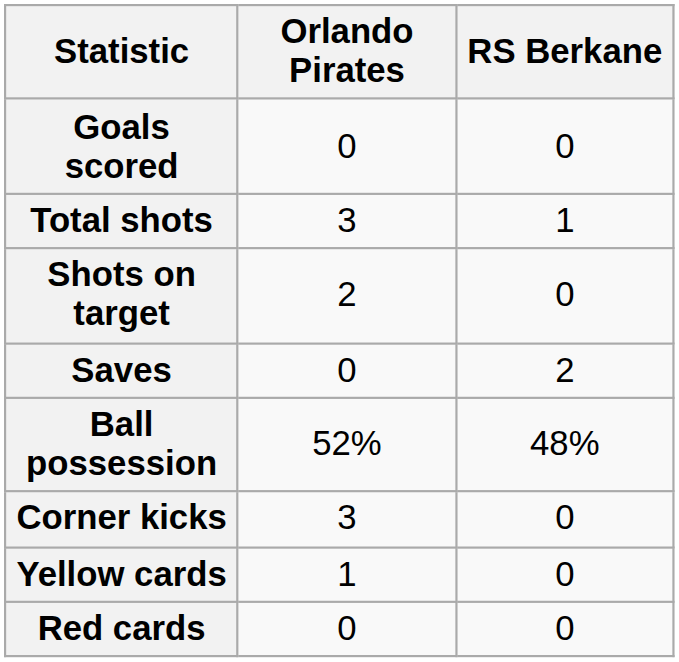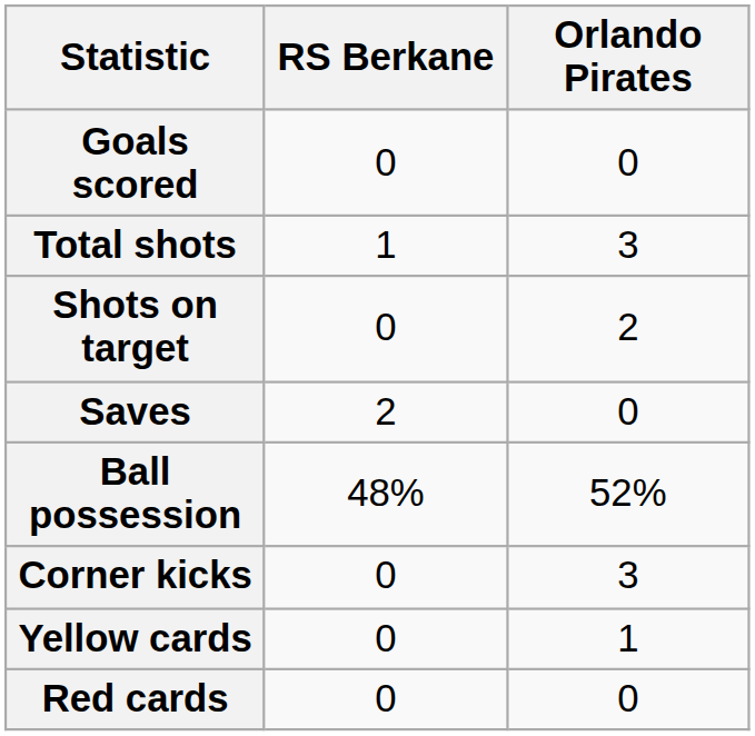 <table class="wikitable plainrowheaders" style="text-align:center">
 <tr>
 <th scope="col" style="width:100px">Statistic</th>
+<th scope="col" style="width:93px">RS Berkane</th>
 <th scope="col" style="width:93px">Orlando Pirates</th>
-<th scope="col" style="width:93px">RS Berkane</th>
 </tr>
 <tr>
 <th scope=row>Goals scored</th>
 <td>0</td>
 <td>0</td>
 </tr>
 <tr>
 <th scope=row>Total shots</th>
+<td>1</td>
 <td>3</td>
-<td>1</td>
 </tr>
 <tr>
 <th scope=row>Shots on target</th>
+<td>0</td>
+<td>2</td>
+</tr>
+<tr>
+<th scope=row>Saves</th>
 <td>2</td>
 <td>0</td>
 </tr>
 <tr>
-<th scope=row>Saves</th>
-<td>0</td>
-<td>2</td>
-</tr>
-<tr>
 <th scope=row>Ball possession</th>
+<td>48%</td>
 <td>52%</td>
-<td>48%</td>
 </tr>
 <tr>
 <th scope=row>Corner kicks</th>
+<td>0</td>
 <td>3</td>
-<td>0</td>
 </tr>
 <tr>
 <th scope=row>Yellow cards</th>
+<td>0</td>
 <td>1</td>
-<td>0</td>
 </tr>
 <tr>
 <th scope=row>Red cards</th>
 <td>0</td>
 <td>0</td>
 </tr>
 </table>
